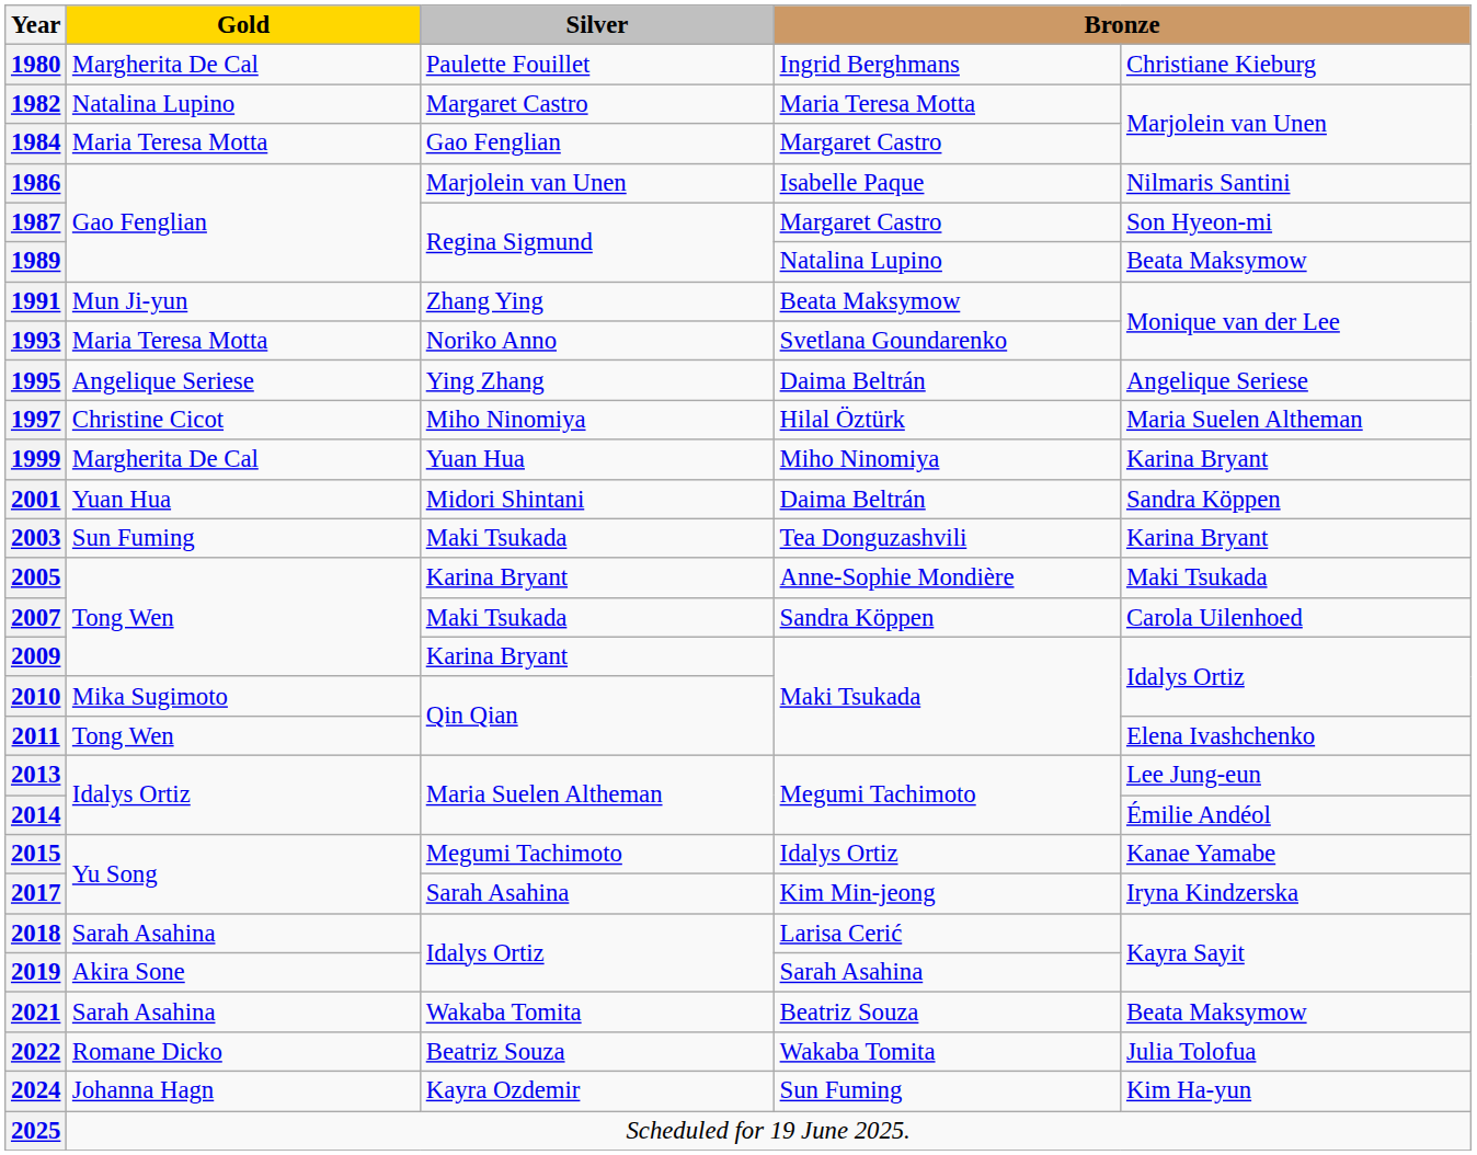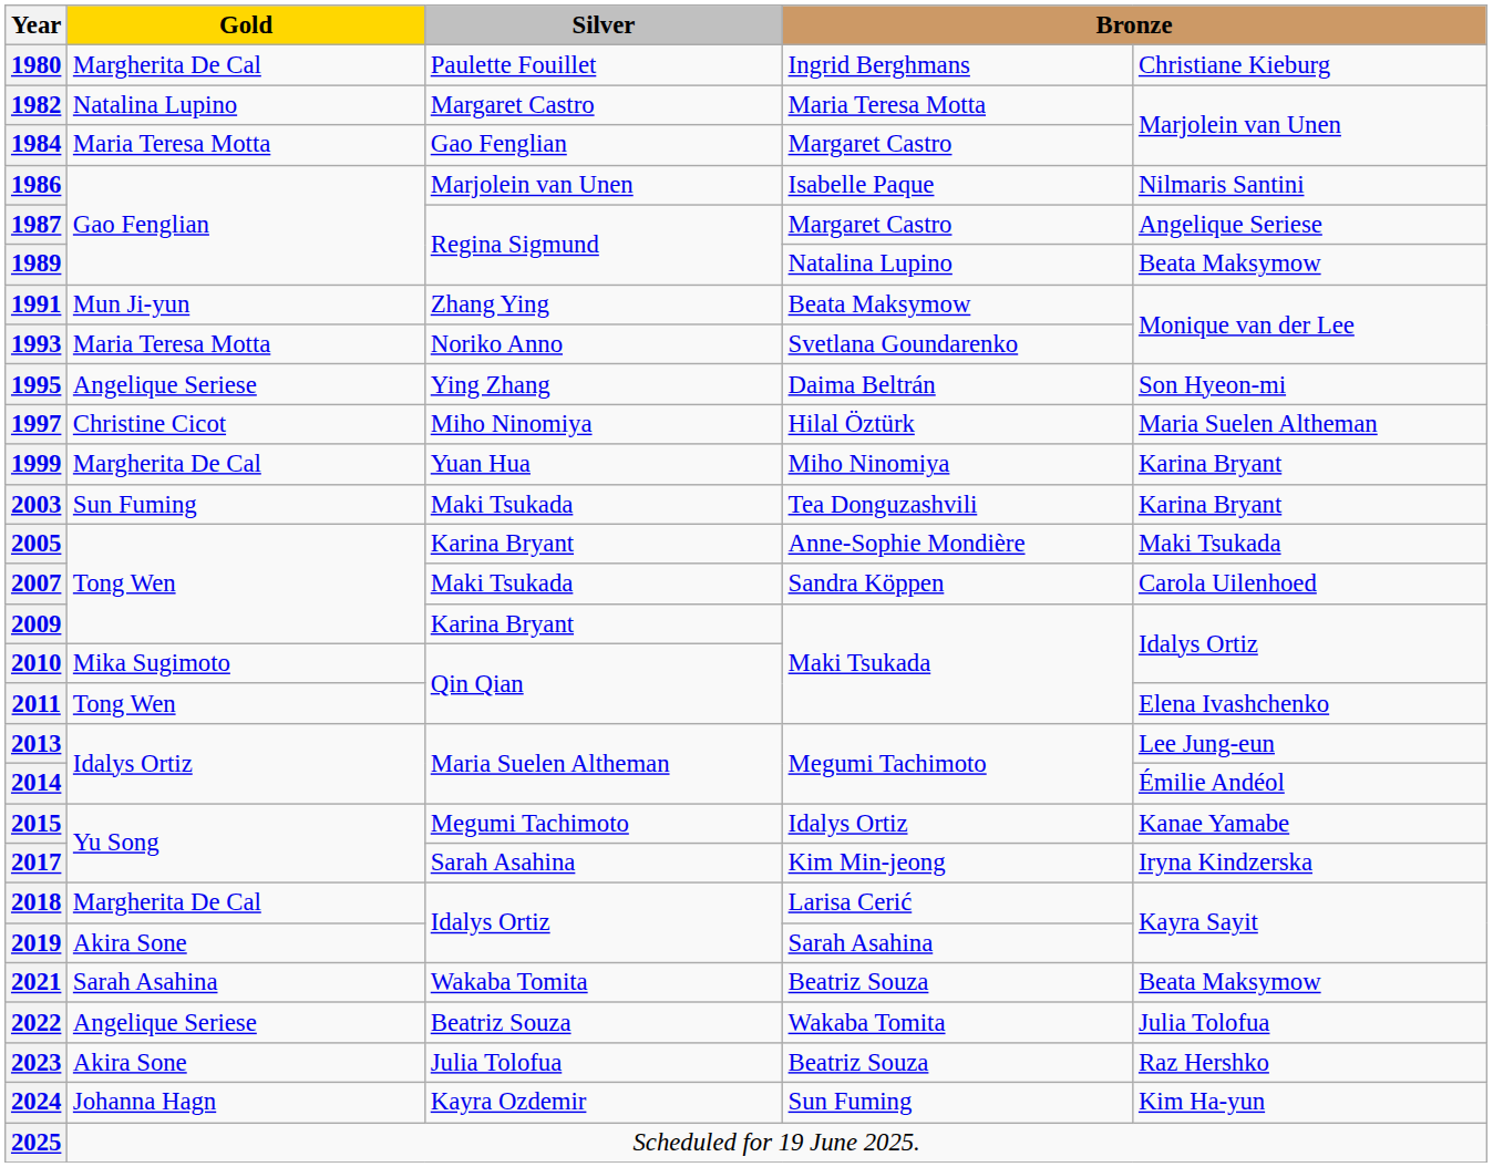 <table class=wikitable>
 <tr align=center>
 <th>Year</th>
 <td bgcolor=gold width=220><strong>Gold</strong></td>
 <td bgcolor=silver width=220><strong>Silver</strong></td>
 <td bgcolor=cc9966 colspan=2 width=440><strong>Bronze</strong></td>
 </tr>
 <tr>
 <th> <a href='#'>1980</a></th>
 <td> <a href='#'>Margherita De Cal</a></td>
 <td> <a href='#'>Paulette Fouillet</a></td>
 <td> <a href='#'>Ingrid Berghmans</a></td>
 <td> <a href='#'>Christiane Kieburg</a></td>
 </tr>
 <tr>
 <th> <a href='#'>1982</a></th>
 <td> <a href='#'>Natalina Lupino</a></td>
 <td> <a href='#'>Margaret Castro</a></td>
 <td> <a href='#'>Maria Teresa Motta</a></td>
 <td rowspan=2> <a href='#'>Marjolein van Unen</a></td>
 </tr>
 <tr>
 <th> <a href='#'>1984</a></th>
 <td> <a href='#'>Maria Teresa Motta</a></td>
 <td> <a href='#'>Gao Fenglian</a></td>
 <td> <a href='#'>Margaret Castro</a></td>
 </tr>
 <tr>
 <th> <a href='#'>1986</a></th>
 <td rowspan=3> <a href='#'>Gao Fenglian</a></td>
 <td> <a href='#'>Marjolein van Unen</a></td>
 <td> <a href='#'>Isabelle Paque</a></td>
 <td> <a href='#'>Nilmaris Santini</a></td>
 </tr>
 <tr>
 <th> <a href='#'>1987</a></th>
 <td rowspan=2> <a href='#'>Regina Sigmund</a></td>
 <td> <a href='#'>Margaret Castro</a></td>
-<td> <a href='#'>Son Hyeon-mi</a></td>
+<td> <a href='#'>Angelique Seriese</a></td>
 </tr>
 <tr>
 <th> <a href='#'>1989</a></th>
 <td> <a href='#'>Natalina Lupino</a></td>
 <td> <a href='#'>Beata Maksymow</a></td>
 </tr>
 <tr>
 <th> <a href='#'>1991</a></th>
 <td> <a href='#'>Mun Ji-yun</a></td>
 <td> <a href='#'>Zhang Ying</a></td>
 <td> <a href='#'>Beata Maksymow</a></td>
 <td rowspan=2> <a href='#'>Monique van der Lee</a></td>
 </tr>
 <tr>
 <th> <a href='#'>1993</a></th>
 <td> <a href='#'>Maria Teresa Motta</a></td>
 <td> <a href='#'>Noriko Anno</a></td>
 <td> <a href='#'>Svetlana Goundarenko</a></td>
 </tr>
 <tr>
 <th> <a href='#'>1995</a></th>
 <td> <a href='#'>Angelique Seriese</a></td>
 <td> <a href='#'>Ying Zhang</a></td>
 <td> <a href='#'>Daima Beltrán</a></td>
-<td> <a href='#'>Angelique Seriese</a></td>
+<td> <a href='#'>Son Hyeon-mi</a></td>
 </tr>
 <tr>
 <th> <a href='#'>1997</a></th>
 <td> <a href='#'>Christine Cicot</a></td>
 <td> <a href='#'>Miho Ninomiya</a></td>
 <td> <a href='#'>Hilal Öztürk</a></td>
 <td> <a href='#'>Maria Suelen Altheman</a></td>
 </tr>
 <tr>
 <th> <a href='#'>1999</a></th>
 <td> <a href='#'>Margherita De Cal</a></td>
 <td> <a href='#'>Yuan Hua</a></td>
 <td> <a href='#'>Miho Ninomiya</a></td>
 <td> <a href='#'>Karina Bryant</a></td>
-</tr>
-<tr>
-<th> <a href='#'>2001</a></th>
-<td> <a href='#'>Yuan Hua</a></td>
-<td> <a href='#'>Midori Shintani</a></td>
-<td> <a href='#'>Daima Beltrán</a></td>
-<td> <a href='#'>Sandra Köppen</a></td>
 </tr>
 <tr>
 <th> <a href='#'>2003</a></th>
 <td> <a href='#'>Sun Fuming</a></td>
 <td> <a href='#'>Maki Tsukada</a></td>
 <td> <a href='#'>Tea Donguzashvili</a></td>
 <td> <a href='#'>Karina Bryant</a></td>
 </tr>
 <tr>
 <th> <a href='#'>2005</a></th>
 <td rowspan=3> <a href='#'>Tong Wen</a></td>
 <td> <a href='#'>Karina Bryant</a></td>
 <td> <a href='#'>Anne-Sophie Mondière</a></td>
 <td> <a href='#'>Maki Tsukada</a></td>
 </tr>
 <tr>
 <th> <a href='#'>2007</a></th>
 <td> <a href='#'>Maki Tsukada</a></td>
 <td> <a href='#'>Sandra Köppen</a></td>
 <td> <a href='#'>Carola Uilenhoed</a></td>
 </tr>
 <tr>
 <th> <a href='#'>2009</a></th>
 <td> <a href='#'>Karina Bryant</a></td>
 <td rowspan=3> <a href='#'>Maki Tsukada</a></td>
 <td rowspan=2> <a href='#'>Idalys Ortiz</a></td>
 </tr>
 <tr>
 <th> <a href='#'>2010</a></th>
 <td> <a href='#'>Mika Sugimoto</a></td>
 <td rowspan=2> <a href='#'>Qin Qian</a></td>
 </tr>
 <tr>
 <th> <a href='#'>2011</a></th>
 <td> <a href='#'>Tong Wen</a></td>
 <td> <a href='#'>Elena Ivashchenko</a></td>
 </tr>
 <tr>
 <th> <a href='#'>2013</a></th>
 <td rowspan=2> <a href='#'>Idalys Ortiz</a></td>
 <td rowspan=2> <a href='#'>Maria Suelen Altheman</a></td>
 <td rowspan=2> <a href='#'>Megumi Tachimoto</a></td>
 <td> <a href='#'>Lee Jung-eun</a></td>
 </tr>
 <tr>
 <th> <a href='#'>2014</a></th>
 <td> <a href='#'>Émilie Andéol</a></td>
 </tr>
 <tr>
 <th> <a href='#'>2015</a></th>
 <td rowspan=2> <a href='#'>Yu Song</a></td>
 <td> <a href='#'>Megumi Tachimoto</a></td>
 <td> <a href='#'>Idalys Ortiz</a></td>
 <td> <a href='#'>Kanae Yamabe</a></td>
 </tr>
 <tr>
 <th> <a href='#'>2017</a></th>
 <td> <a href='#'>Sarah Asahina</a></td>
 <td> <a href='#'>Kim Min-jeong</a></td>
 <td> <a href='#'>Iryna Kindzerska</a></td>
 </tr>
 <tr>
 <th> <a href='#'>2018</a></th>
-<td> <a href='#'>Sarah Asahina</a></td>
+<td> <a href='#'>Margherita De Cal</a></td>
 <td rowspan=2> <a href='#'>Idalys Ortiz</a></td>
 <td> <a href='#'>Larisa Cerić</a></td>
 <td rowspan=2> <a href='#'>Kayra Sayit</a></td>
 </tr>
 <tr>
 <th> <a href='#'>2019</a></th>
 <td> <a href='#'>Akira Sone</a></td>
 <td> <a href='#'>Sarah Asahina</a></td>
 </tr>
 <tr>
 <th> <a href='#'>2021</a></th>
 <td> <a href='#'>Sarah Asahina</a></td>
 <td> <a href='#'>Wakaba Tomita</a></td>
 <td> <a href='#'>Beatriz Souza</a></td>
 <td> <a href='#'>Beata Maksymow</a></td>
 </tr>
 <tr>
 <th> <a href='#'>2022</a></th>
-<td> <a href='#'>Romane Dicko</a></td>
+<td> <a href='#'>Angelique Seriese</a></td>
 <td> <a href='#'>Beatriz Souza</a></td>
 <td> <a href='#'>Wakaba Tomita</a></td>
 <td> <a href='#'>Julia Tolofua</a></td>
+</tr>
+<tr>
+<th> <a href='#'>2023</a></th>
+<td> <a href='#'>Akira Sone</a></td>
+<td> <a href='#'>Julia Tolofua</a></td>
+<td> <a href='#'>Beatriz Souza</a></td>
+<td> <a href='#'>Raz Hershko</a></td>
 </tr>
 <tr>
 <th> <a href='#'>2024</a></th>
 <td> <a href='#'>Johanna Hagn</a></td>
 <td> <a href='#'>Kayra Ozdemir</a></td>
 <td> <a href='#'>Sun Fuming</a></td>
 <td> <a href='#'>Kim Ha-yun</a></td>
 </tr>
 <tr>
 <th> <a href='#'>2025</a></th>
 <td colspan=4 align=center><em>Scheduled for 19 June 2025.</em></td>
 </tr>
 </table>
